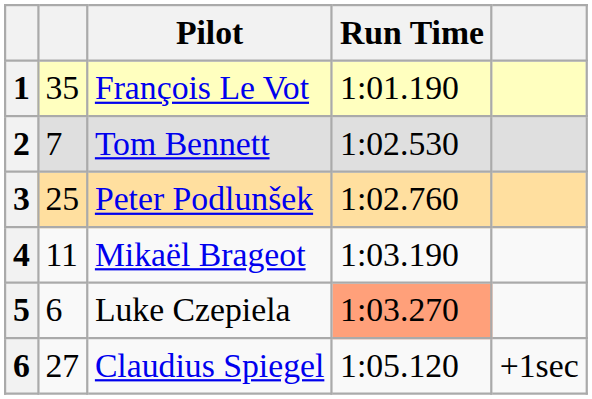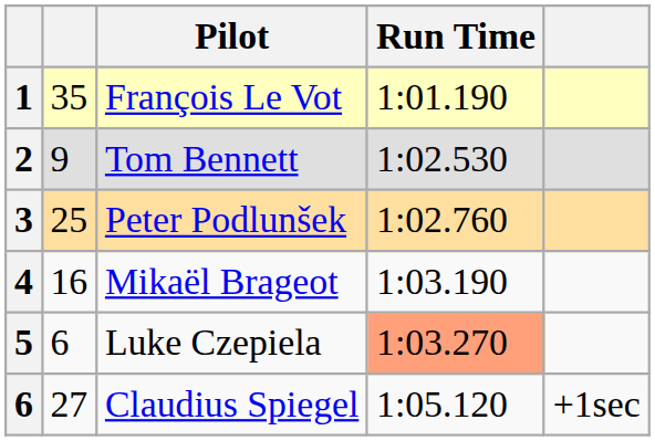 <table class="wikitable" style="font-size: 95%;">
 <tr>
 <th></th>
 <th></th>
 <th>Pilot</th>
 <th>Run Time</th>
 <th></th>
 </tr>
 <tr>
 <th>1</th>
 <td style="background:#ffffbf;">35</td>
 <td style="background:#ffffbf;"> <a href='#'>François Le Vot</a></td>
 <td style="background:#ffffbf;">1:01.190</td>
 <td style="background:#ffffbf;"></td>
 </tr>
 <tr>
 <th>2</th>
-<td style="background:#dfdfdf;">7</td>
+<td style="background:#dfdfdf;">9</td>
 <td style="background:#dfdfdf;"> <a href='#'>Tom Bennett</a></td>
 <td style="background:#dfdfdf;">1:02.530</td>
 <td style="background:#dfdfdf;"></td>
 </tr>
 <tr>
 <th>3</th>
 <td style="background:#ffdf9f;">25</td>
 <td style="background:#ffdf9f;"> <a href='#'>Peter Podlunšek</a></td>
 <td style="background:#ffdf9f;">1:02.760</td>
 <td style="background:#ffdf9f;"></td>
 </tr>
 <tr>
 <th>4</th>
-<td>11</td>
+<td>16</td>
 <td> <a href='#'>Mikaël Brageot</a></td>
 <td>1:03.190</td>
 <td></td>
 </tr>
 <tr>
 <th>5</th>
 <td>6</td>
 <td> Luke Czepiela</td>
 <td style="background: lightsalmon;">1:03.270</td>
 <td></td>
 </tr>
 <tr>
 <th>6</th>
 <td>27</td>
 <td> <a href='#'>Claudius Spiegel</a></td>
 <td>1:05.120</td>
 <td>+1sec</td>
 </tr>
 </table>
